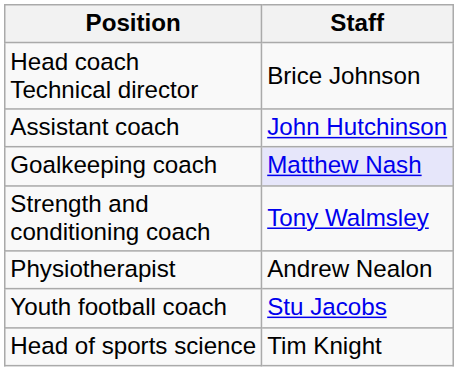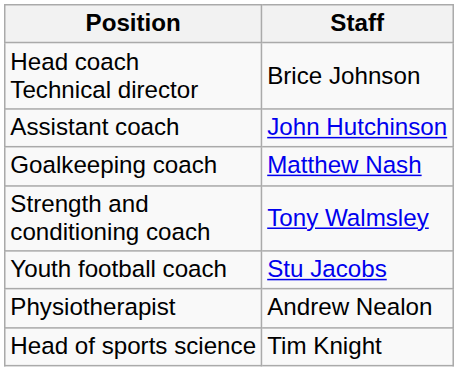 <table class="wikitable">
 <tr>
 <th>Position</th>
 <th>Staff</th>
 </tr>
 <tr>
 <td>Head coach<br>Technical director</td>
 <td> Brice Johnson</td>
 </tr>
 <tr>
 <td>Assistant coach</td>
 <td> <a href='#'>John Hutchinson</a></td>
 </tr>
 <tr>
 <td>Goalkeeping coach</td>
-<td style="background: lavender;"> <a href='#'>Matthew Nash</a></td>
+<td> <a href='#'>Matthew Nash</a></td>
 </tr>
 <tr>
 <td>Strength and<br>conditioning coach</td>
 <td> <a href='#'>Tony Walmsley</a></td>
 </tr>
 <tr>
+<td>Youth football coach</td>
+<td> <a href='#'>Stu Jacobs</a></td>
+</tr>
+<tr>
 <td>Physiotherapist</td>
 <td> Andrew Nealon</td>
-</tr>
-<tr>
-<td>Youth football coach</td>
-<td> <a href='#'>Stu Jacobs</a></td>
 </tr>
 <tr>
 <td>Head of sports science</td>
 <td> Tim Knight</td>
 </tr>
 </table>
